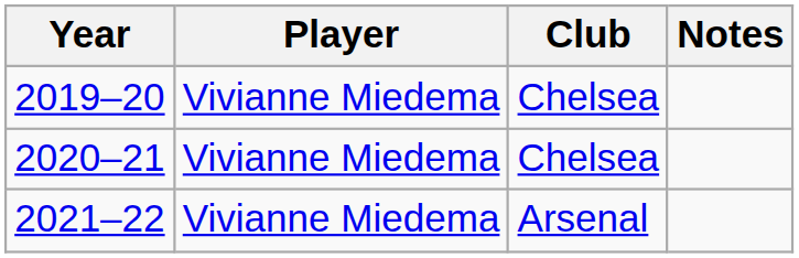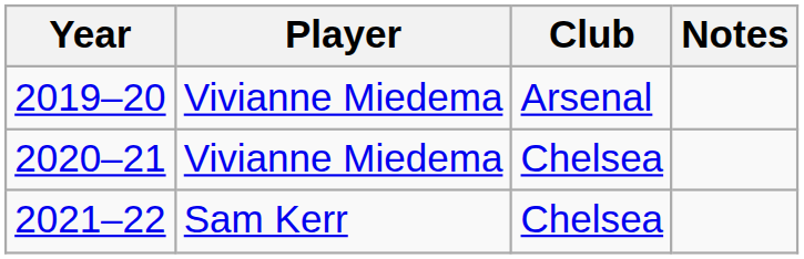 <table class="wikitable">
 <tr>
 <th>Year</th>
 <th>Player</th>
 <th>Club</th>
 <th>Notes</th>
 </tr>
 <tr>
 <td><a href='#'>2019–20</a></td>
 <td> <a href='#'>Vivianne Miedema</a></td>
-<td><a href='#'>Chelsea</a></td>
+<td><a href='#'>Arsenal</a></td>
 <td></td>
 </tr>
 <tr>
 <td><a href='#'>2020–21</a></td>
 <td> <a href='#'>Vivianne Miedema</a></td>
 <td><a href='#'>Chelsea</a></td>
 <td></td>
 </tr>
 <tr>
 <td><a href='#'>2021–22</a></td>
-<td> <a href='#'>Vivianne Miedema</a></td>
-<td><a href='#'>Arsenal</a></td>
+<td> <a href='#'>Sam Kerr</a></td>
+<td><a href='#'>Chelsea</a></td>
 <td></td>
 </tr>
 </table>
